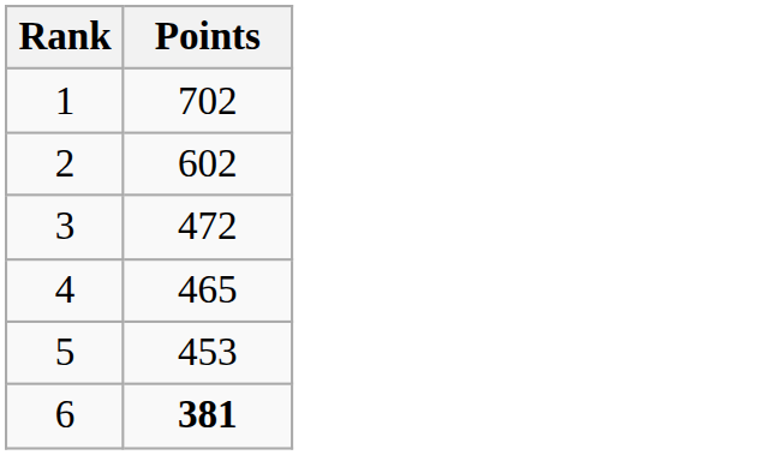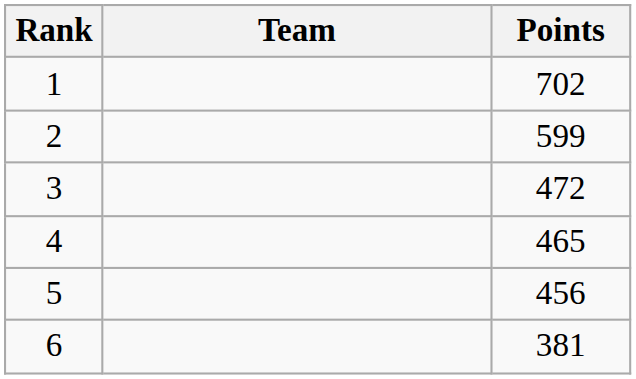 <table class="wikitable" style="text-align:center;">
 <tr>
 <th width=40>Rank</th>
+<th width=180>Team</th>
 <th width=60>Points</th>
 </tr>
 <tr>
 <td>1</td>
+<td align=left></td>
 <td>702</td>
 </tr>
 <tr>
 <td>2</td>
-<td>602</td>
+<td align=left></td>
+<td>599</td>
 </tr>
 <tr>
 <td>3</td>
+<td align=left></td>
 <td>472</td>
 </tr>
 <tr>
 <td>4</td>
+<td align=left></td>
 <td>465</td>
 </tr>
 <tr>
 <td>5</td>
-<td>453</td>
+<td align=left></td>
+<td>456</td>
 </tr>
 <tr>
 <td>6</td>
-<td><strong>381</strong></td>
+<td align=left></td>
+<td>381</td>
 </tr>
 </table>
